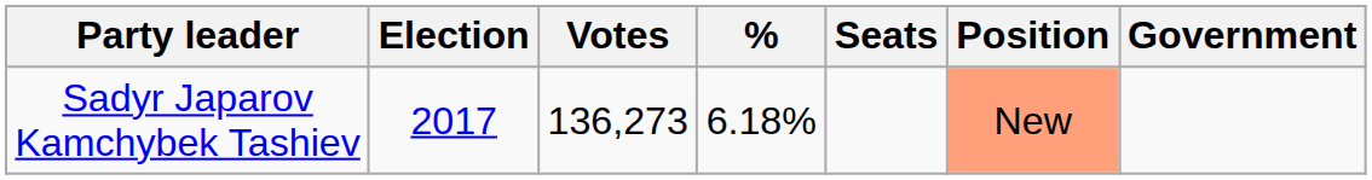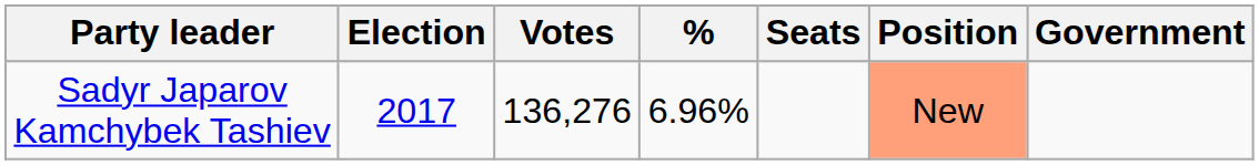 <table class="wikitable" style="text-align:center">
 <tr>
 <th>Party leader</th>
 <th>Election</th>
 <th><strong>Votes</strong></th>
 <th><strong>%</strong></th>
 <th>Seats</th>
 <th>Position</th>
 <th><strong>Government</strong></th>
 </tr>
 <tr>
 <td><a href='#'>Sadyr Japarov</a><br><a href='#'>Kamchybek Tashiev</a></td>
 <td><a href='#'>2017</a></td>
-<td>136,273</td>
-<td>6.18%</td>
+<td>136,276</td>
+<td>6.96%</td>
 <td></td>
 <td style="background: lightsalmon;">New</td>
 <td></td>
 </tr>
 </table>
